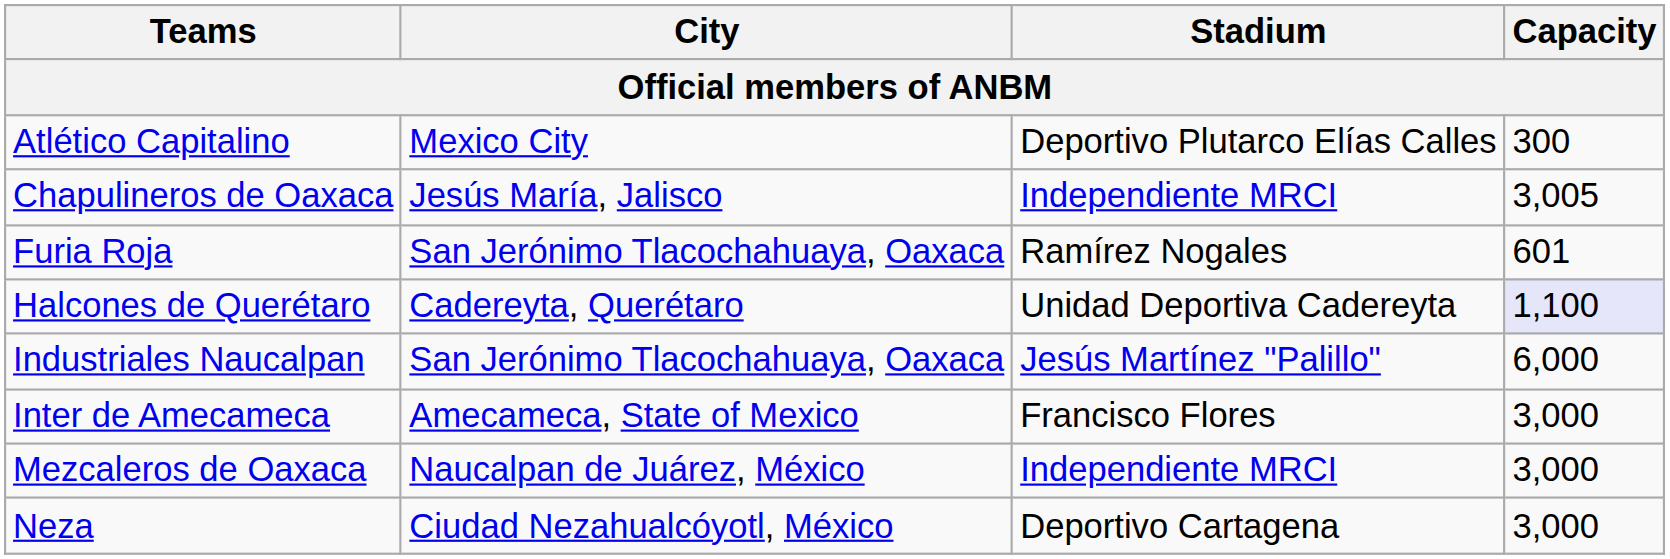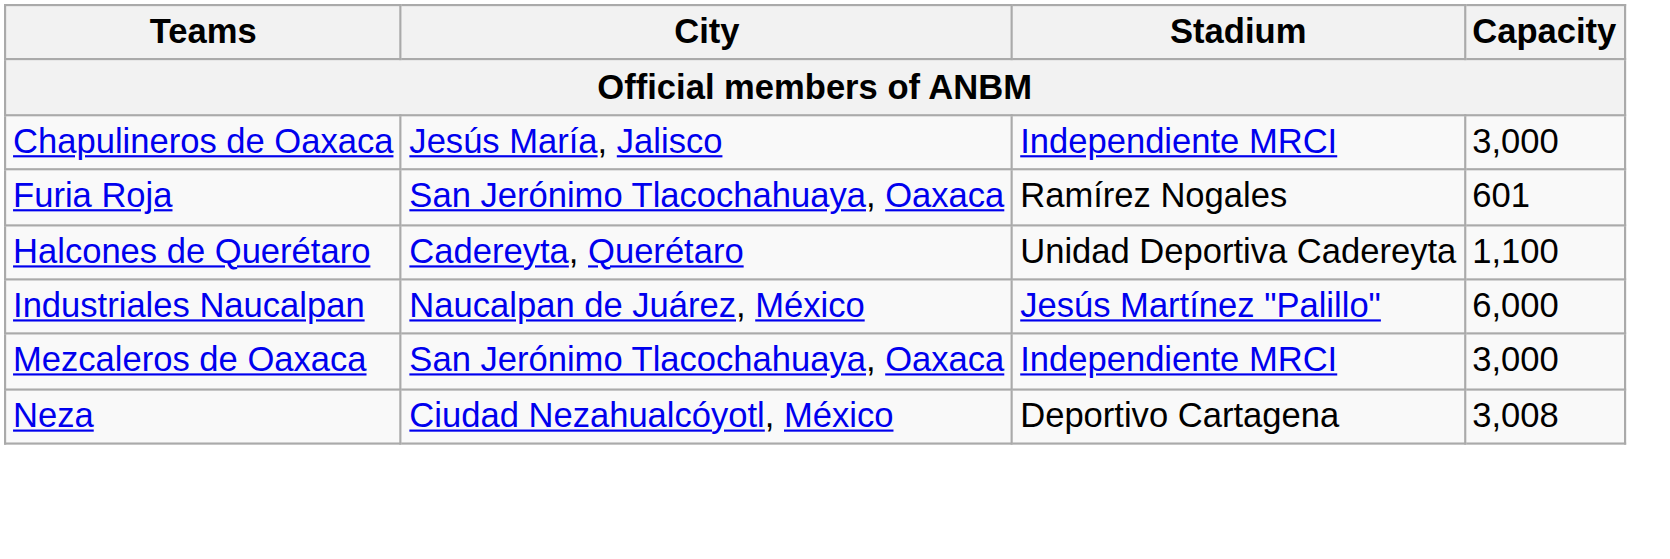 <table class="wikitable sortable">
 <tr>
 <th>Teams</th>
 <th>City</th>
 <th>Stadium</th>
 <th>Capacity</th>
 </tr>
 <tr>
 <th colspan="4">Official members of ANBM</th>
 </tr>
 <tr>
-<td><a href='#'>Atlético Capitalino</a></td>
-<td><a href='#'>Mexico City</a></td>
-<td>Deportivo Plutarco Elías Calles</td>
-<td>300</td>
-</tr>
-<tr>
 <td><a href='#'>Chapulineros de Oaxaca</a></td>
 <td><a href='#'>Jesús María</a>, <a href='#'>Jalisco</a></td>
 <td><a href='#'>Independiente MRCI</a></td>
-<td>3,005</td>
+<td>3,000</td>
 </tr>
 <tr>
 <td><a href='#'>Furia Roja</a></td>
 <td><a href='#'>San Jerónimo Tlacochahuaya</a>, <a href='#'>Oaxaca</a></td>
 <td>Ramírez Nogales</td>
 <td>601</td>
 </tr>
 <tr>
 <td><a href='#'>Halcones de Querétaro</a></td>
 <td><a href='#'>Cadereyta</a>, <a href='#'>Querétaro</a></td>
 <td>Unidad Deportiva Cadereyta</td>
-<td style="background: lavender;">1,100</td>
+<td>1,100</td>
 </tr>
 <tr>
 <td><a href='#'>Industriales Naucalpan</a></td>
-<td><a href='#'>San Jerónimo Tlacochahuaya</a>, <a href='#'>Oaxaca</a></td>
+<td><a href='#'>Naucalpan de Juárez</a>, <a href='#'>México</a></td>
 <td><a href='#'>Jesús Martínez "Palillo"</a></td>
 <td>6,000</td>
 </tr>
 <tr>
-<td><a href='#'>Inter de Amecameca</a></td>
-<td><a href='#'>Amecameca</a>, <a href='#'>State of Mexico</a></td>
-<td>Francisco Flores</td>
-<td>3,000</td>
-</tr>
-<tr>
 <td><a href='#'>Mezcaleros de Oaxaca</a></td>
-<td><a href='#'>Naucalpan de Juárez</a>, <a href='#'>México</a></td>
+<td><a href='#'>San Jerónimo Tlacochahuaya</a>, <a href='#'>Oaxaca</a></td>
 <td><a href='#'>Independiente MRCI</a></td>
 <td>3,000</td>
 </tr>
 <tr>
 <td><a href='#'>Neza</a></td>
 <td><a href='#'>Ciudad Nezahualcóyotl</a>, <a href='#'>México</a></td>
 <td>Deportivo Cartagena</td>
-<td>3,000</td>
+<td>3,008</td>
 </tr>
 </table>
